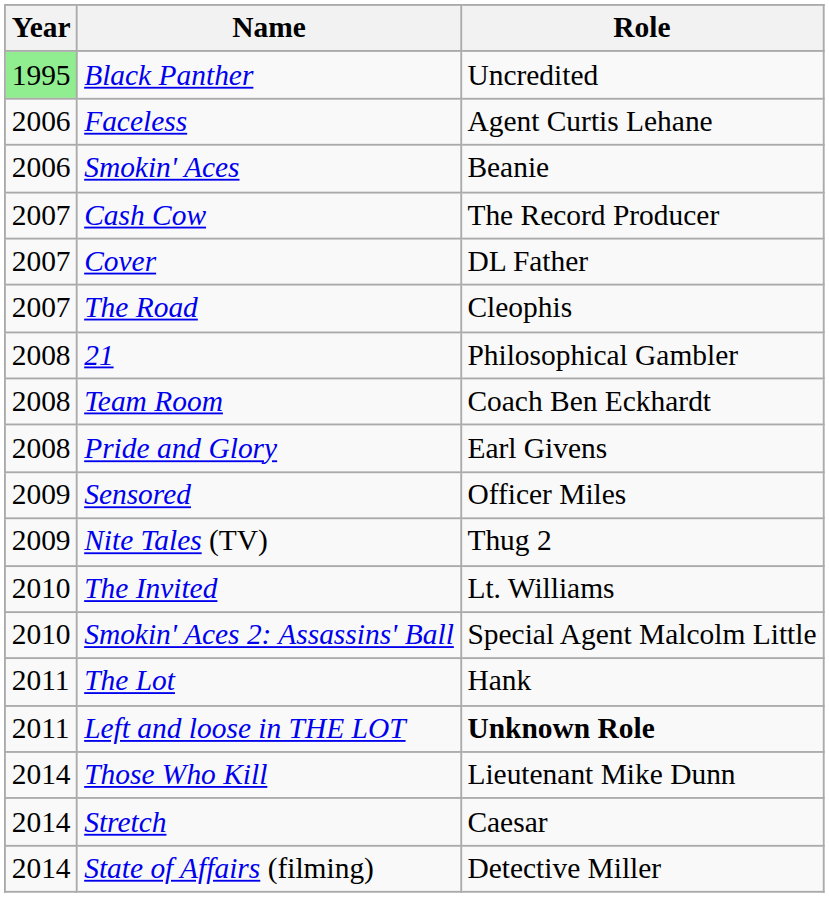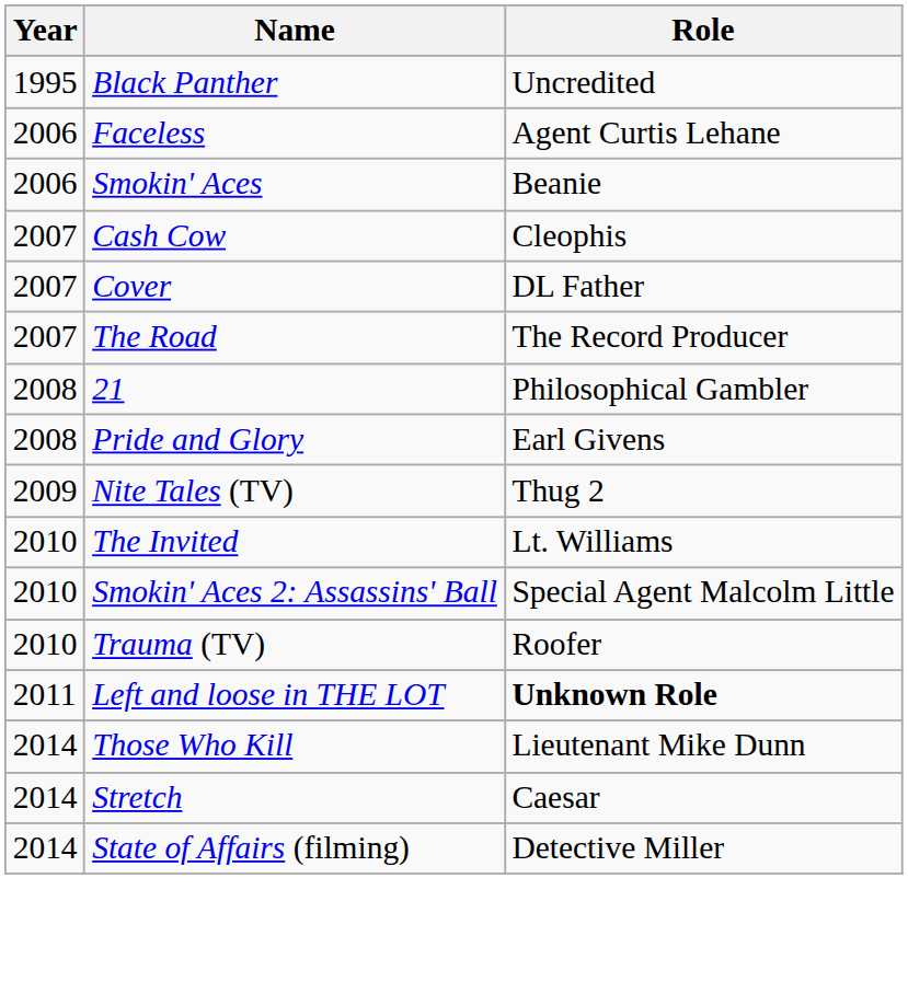 <table class="wikitable">
 <tr>
 <th>Year</th>
 <th>Name</th>
 <th>Role</th>
 </tr>
 <tr>
-<td style="background: lightgreen;">1995</td>
+<td>1995</td>
 <td><em><a href='#'>Black Panther</a></em></td>
 <td>Uncredited</td>
 </tr>
 <tr>
 <td>2006</td>
 <td><em><a href='#'>Faceless</a></em></td>
 <td>Agent Curtis Lehane</td>
 </tr>
 <tr>
 <td>2006</td>
 <td><em><a href='#'>Smokin' Aces</a></em></td>
 <td>Beanie</td>
 </tr>
 <tr>
 <td>2007</td>
 <td><em><a href='#'>Cash Cow</a></em></td>
-<td>The Record Producer</td>
+<td>Cleophis</td>
 </tr>
 <tr>
 <td>2007</td>
 <td><em><a href='#'>Cover</a></em></td>
 <td>DL Father</td>
 </tr>
 <tr>
 <td>2007</td>
 <td><em><a href='#'>The Road</a></em></td>
-<td>Cleophis</td>
+<td>The Record Producer</td>
 </tr>
 <tr>
 <td>2008</td>
 <td><em><a href='#'>21</a></em></td>
 <td>Philosophical Gambler</td>
 </tr>
 <tr>
 <td>2008</td>
-<td><em><a href='#'>Team Room</a></em></td>
-<td>Coach Ben Eckhardt</td>
-</tr>
-<tr>
-<td>2008</td>
 <td><em><a href='#'>Pride and Glory</a></em></td>
 <td>Earl Givens</td>
-</tr>
-<tr>
-<td>2009</td>
-<td><em><a href='#'>Sensored</a></em></td>
-<td>Officer Miles</td>
 </tr>
 <tr>
 <td>2009</td>
 <td><em><a href='#'>Nite Tales</a></em> (TV)</td>
 <td>Thug 2</td>
 </tr>
 <tr>
 <td>2010</td>
 <td><em><a href='#'>The Invited</a></em></td>
 <td>Lt. Williams</td>
 </tr>
 <tr>
 <td>2010</td>
 <td><em><a href='#'>Smokin' Aces 2: Assassins' Ball</a></em></td>
 <td>Special Agent Malcolm Little</td>
 </tr>
 <tr>
-<td>2011</td>
-<td><em><a href='#'>The Lot</a></em></td>
-<td>Hank</td>
+<td>2010</td>
+<td><em><a href='#'>Trauma</a></em> (TV)</td>
+<td>Roofer</td>
 </tr>
 <tr>
 <td>2011</td>
 <td><em><a href='#'>Left and loose in THE LOT</a></em></td>
 <td><strong>Unknown Role</strong></td>
 </tr>
 <tr>
 <td>2014</td>
 <td><em><a href='#'>Those Who Kill</a></em></td>
 <td>Lieutenant Mike Dunn</td>
 </tr>
 <tr>
 <td>2014</td>
 <td><em><a href='#'>Stretch</a></em></td>
 <td>Caesar</td>
 </tr>
 <tr>
 <td>2014</td>
 <td><em><a href='#'>State of Affairs</a></em> (filming)</td>
 <td>Detective Miller</td>
 </tr>
 </table>
